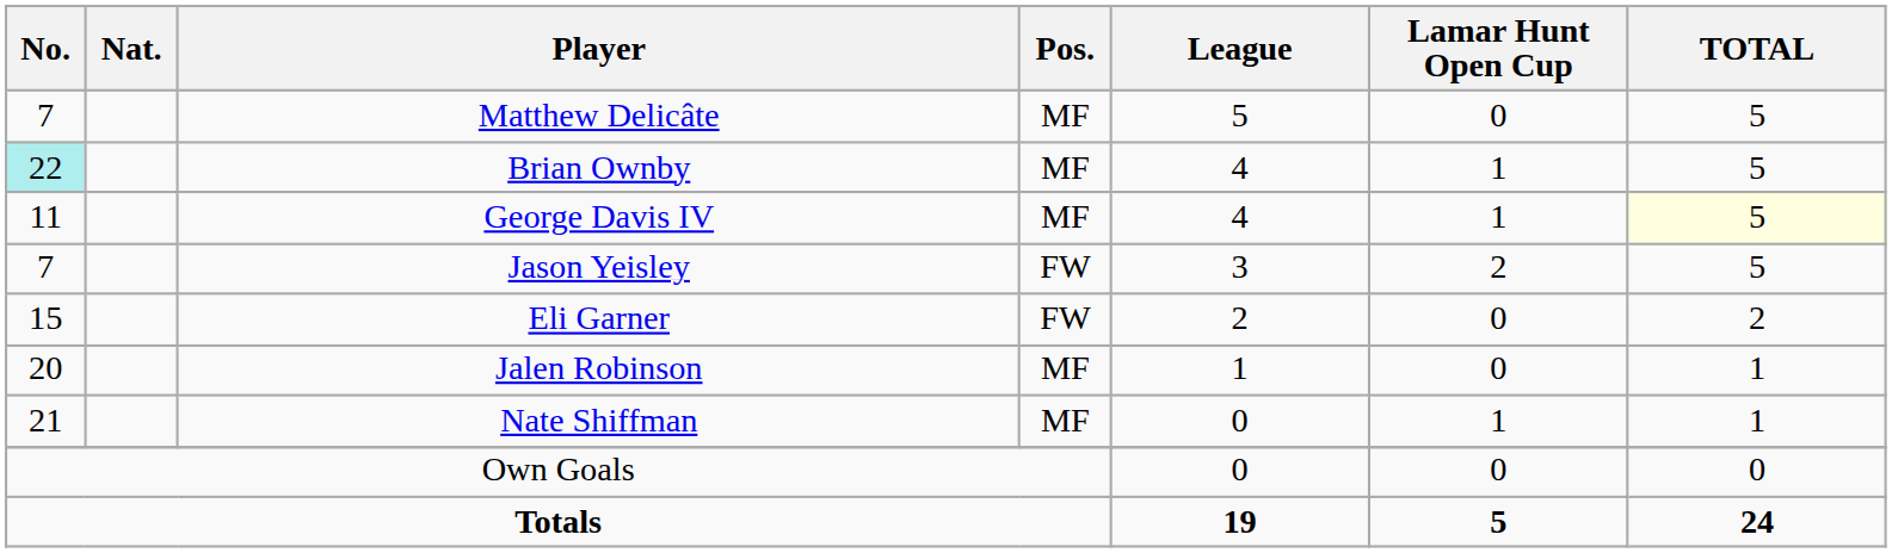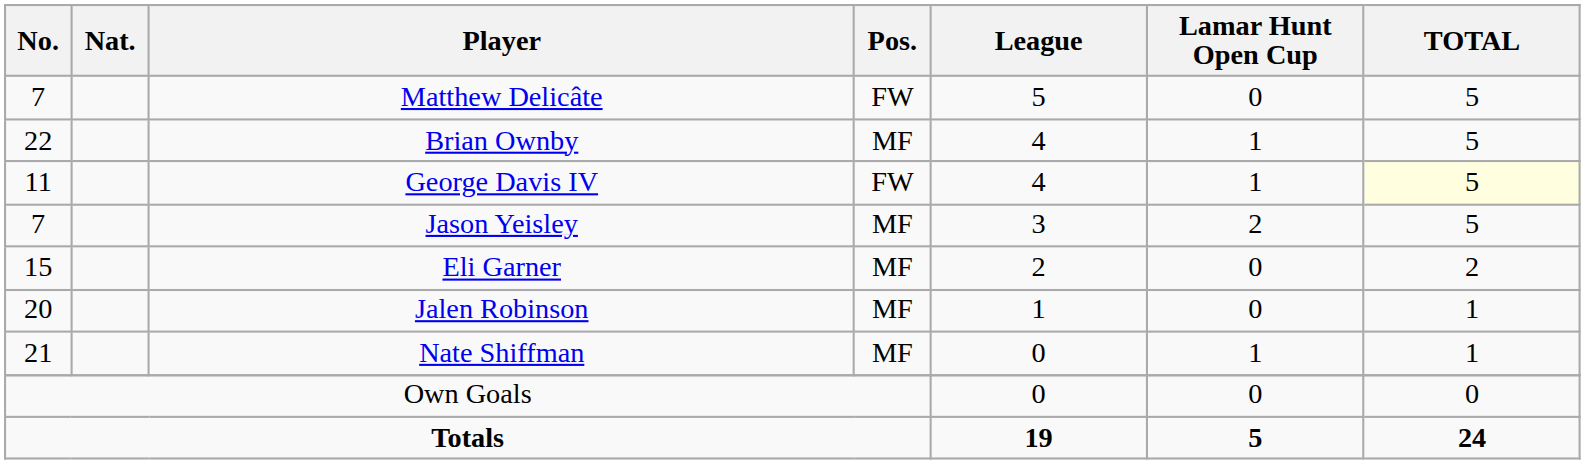 <table class="wikitable sortable alternance"  style="font-size:85%; text-align:center; line-height:14px; width:60%;">
 <tr>
 <th width=10><strong>No.</strong></th>
 <th width=10><strong>Nat.</strong></th>
 <th scope="col" style="width:275px;"><strong>Player</strong></th>
 <th width=10><strong>Pos.</strong></th>
 <th width=80>League</th>
 <th width=80>Lamar Hunt Open Cup</th>
 <th width=80>TOTAL</th>
 </tr>
 <tr>
 <td>7</td>
 <td></td>
 <td><a href='#'>Matthew Delicâte</a></td>
-<td>MF</td>
+<td>FW</td>
 <td>5</td>
 <td>0</td>
 <td>5</td>
 </tr>
 <tr>
-<td style="background: paleturquoise;">22</td>
+<td>22</td>
 <td></td>
 <td><a href='#'>Brian Ownby</a></td>
 <td>MF</td>
 <td>4</td>
 <td>1</td>
 <td>5</td>
 </tr>
 <tr>
 <td>11</td>
 <td></td>
 <td><a href='#'>George Davis IV</a></td>
-<td>MF</td>
+<td>FW</td>
 <td>4</td>
 <td>1</td>
 <td style="background: lightyellow;">5</td>
 </tr>
 <tr>
 <td>7</td>
 <td></td>
 <td><a href='#'>Jason Yeisley</a></td>
-<td>FW</td>
+<td>MF</td>
 <td>3</td>
 <td>2</td>
 <td>5</td>
 </tr>
 <tr>
 <td>15</td>
 <td></td>
 <td><a href='#'>Eli Garner</a></td>
-<td>FW</td>
+<td>MF</td>
 <td>2</td>
 <td>0</td>
 <td>2</td>
 </tr>
 <tr>
 <td>20</td>
 <td></td>
 <td><a href='#'>Jalen Robinson</a></td>
 <td>MF</td>
 <td>1</td>
 <td>0</td>
 <td>1</td>
 </tr>
 <tr>
 <td>21</td>
 <td></td>
 <td><a href='#'>Nate Shiffman</a></td>
 <td>MF</td>
 <td>0</td>
 <td>1</td>
 <td>1</td>
 </tr>
 <tr>
 </tr>
 <tr>
 </tr>
 <tr class="sortbottom">
 <td colspan="4">Own Goals</td>
 <td>0</td>
 <td>0</td>
 <td>0</td>
 </tr>
 <tr class="sortbottom">
 <td colspan="4"><strong>Totals</strong></td>
 <td><strong>19</strong></td>
 <td><strong>5</strong></td>
 <td><strong>24</strong></td>
 </tr>
 </table>
